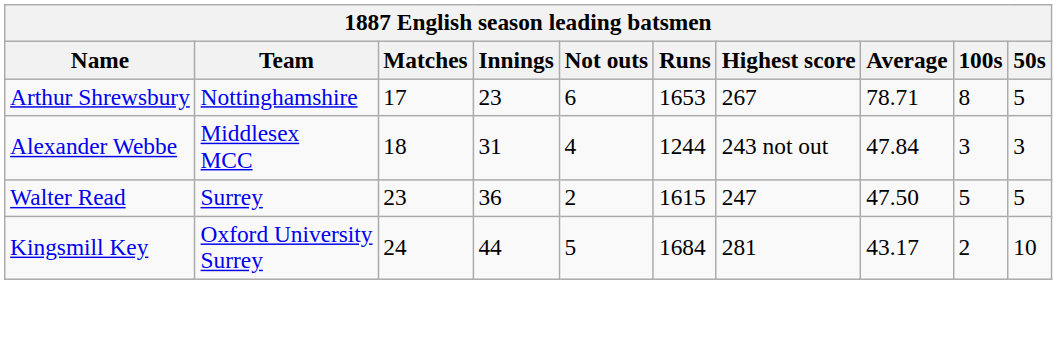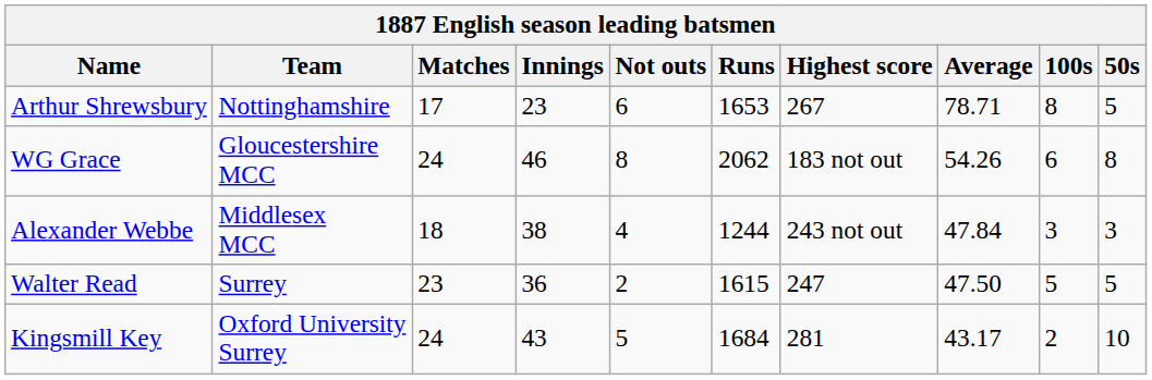 <table class="wikitable">
 <tr>
 <th bgcolor="#efefef" colspan="10">1887 English season leading batsmen</th>
 </tr>
 <tr bgcolor="#efefef">
 <th>Name</th>
 <th>Team</th>
 <th>Matches</th>
 <th>Innings</th>
 <th>Not outs</th>
 <th>Runs</th>
 <th>Highest score</th>
 <th>Average</th>
 <th>100s</th>
 <th>50s</th>
 </tr>
 <tr>
 <td><a href='#'>Arthur Shrewsbury</a></td>
 <td><a href='#'>Nottinghamshire</a></td>
 <td>17</td>
 <td>23</td>
 <td>6</td>
 <td>1653</td>
 <td>267</td>
 <td>78.71</td>
 <td>8</td>
 <td>5</td>
 </tr>
 <tr>
+<td><a href='#'>WG Grace</a></td>
+<td><a href='#'>Gloucestershire</a><br><a href='#'>MCC</a></td>
+<td>24</td>
+<td>46</td>
+<td>8</td>
+<td>2062</td>
+<td>183 not out</td>
+<td>54.26</td>
+<td>6</td>
+<td>8</td>
+</tr>
+<tr>
 <td><a href='#'>Alexander Webbe</a></td>
 <td><a href='#'>Middlesex</a><br><a href='#'>MCC</a></td>
 <td>18</td>
-<td>31</td>
+<td>38</td>
 <td>4</td>
 <td>1244</td>
 <td>243 not out</td>
 <td>47.84</td>
 <td>3</td>
 <td>3</td>
 </tr>
 <tr>
 <td><a href='#'>Walter Read</a></td>
 <td><a href='#'>Surrey</a></td>
 <td>23</td>
 <td>36</td>
 <td>2</td>
 <td>1615</td>
 <td>247</td>
 <td>47.50</td>
 <td>5</td>
 <td>5</td>
 </tr>
 <tr>
 <td><a href='#'>Kingsmill Key</a></td>
 <td><a href='#'>Oxford University</a><br><a href='#'>Surrey</a></td>
 <td>24</td>
-<td>44</td>
+<td>43</td>
 <td>5</td>
 <td>1684</td>
 <td>281</td>
 <td>43.17</td>
 <td>2</td>
 <td>10</td>
 </tr>
 </table>
